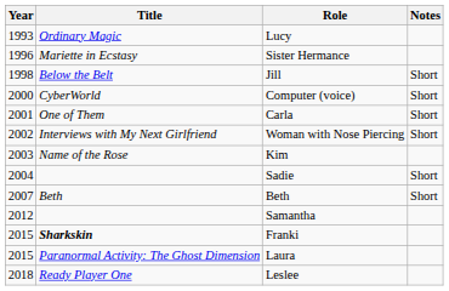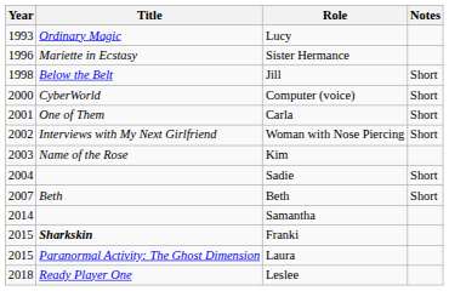 <table class="wikitable sortable">
 <tr>
 <th>Year</th>
 <th>Title</th>
 <th>Role</th>
 <th class="unsortable">Notes</th>
 </tr>
 <tr>
 <td>1993</td>
 <td><em><a href='#'>Ordinary Magic</a></em></td>
 <td>Lucy</td>
 <td></td>
 </tr>
 <tr>
 <td>1996</td>
 <td><em>Mariette in Ecstasy</em></td>
 <td>Sister Hermance</td>
 <td></td>
 </tr>
 <tr>
 <td>1998</td>
 <td><em><a href='#'>Below the Belt</a></em></td>
 <td>Jill</td>
 <td>Short</td>
 </tr>
 <tr>
 <td>2000</td>
 <td><em>CyberWorld</em></td>
 <td>Computer (voice)</td>
 <td>Short</td>
 </tr>
 <tr>
 <td>2001</td>
 <td><em>One of Them</em></td>
 <td>Carla</td>
 <td>Short</td>
 </tr>
 <tr>
 <td>2002</td>
 <td><em>Interviews with My Next Girlfriend</em></td>
 <td>Woman with Nose Piercing</td>
 <td>Short</td>
 </tr>
 <tr>
 <td>2003</td>
 <td><em>Name of the Rose</em></td>
 <td>Kim</td>
 <td></td>
 </tr>
 <tr>
 <td>2004</td>
 <td><em></em></td>
 <td>Sadie</td>
 <td>Short</td>
 </tr>
 <tr>
 <td>2007</td>
 <td><em>Beth</em></td>
 <td>Beth</td>
 <td>Short</td>
 </tr>
 <tr>
-<td>2012</td>
+<td>2014</td>
 <td><em></em></td>
 <td>Samantha</td>
 <td></td>
 </tr>
 <tr>
 <td>2015</td>
 <td><strong><em>Sharkskin</em></strong></td>
 <td>Franki</td>
 <td></td>
 </tr>
 <tr>
 <td>2015</td>
 <td><em><a href='#'>Paranormal Activity: The Ghost Dimension</a></em></td>
 <td>Laura</td>
 <td></td>
 </tr>
 <tr>
 <td>2018</td>
 <td><em><a href='#'>Ready Player One</a></em></td>
 <td>Leslee</td>
 <td></td>
 </tr>
 </table>
